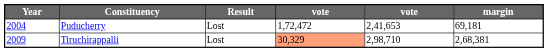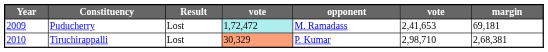 <table cellpadding="2" cellspacing="0" border="1" style="width:70%; border-collapse:collapse; border:2px #000 solid;">
 <tr>
 <th style="background:#666;text-align: center; color:white;">Year</th>
 <th style="background:#666;text-align: center; color:white;">Constituency</th>
 <th style="background:#666;text-align: center; color:white;">Result</th>
 <th style="background:#666;text-align: center;   color:white;">vote</th>
+<th style="background:#666;text-align: center;   color:white;">opponent</th>
 <th style="background:#666;text-align: center;   color:white;">vote</th>
 <th style="background:#666;text-align: center;   color:white;">margin</th>
 </tr>
 <tr>
-<td><a href='#'>2004</a></td>
+<td><a href='#'>2009</a></td>
 <td><a href='#'>Puducherry</a></td>
 <td> Lost</td>
-<td>1,72,472</td>
+<td style="background: paleturquoise;">1,72,472</td>
+<td><a href='#'>M. Ramadass</a></td>
 <td>2,41,653</td>
 <td>69,181</td>
 </tr>
 <tr>
-<td><a href='#'>2009</a></td>
+<td><a href='#'>2010</a></td>
 <td><a href='#'>Tiruchirappalli</a></td>
 <td> Lost</td>
 <td style="background: lightsalmon;">30,329</td>
+<td><a href='#'>P. Kumar</a></td>
 <td>2,98,710</td>
 <td>2,68,381</td>
 </tr>
 </table>
